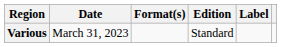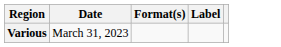 <table class="wikitable plainrowheaders">
 <tr>
 <th scope="col">Region</th>
 <th scope="col">Date</th>
 <th scope="col">Format(s)</th>
-<th scope="col">Edition</th>
 <th scope="col">Label</th>
 <th scope="col"></th>
 </tr>
 <tr>
 <th scope="row">Various</th>
 <td>March 31, 2023</td>
 <td></td>
-<td>Standard</td>
 <td></td>
 <td style="text-align:center;"></td>
 </tr>
 </table>
